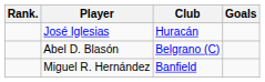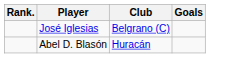 <table class= "wikitable">
 <tr>
 <th>Rank.</th>
 <th>Player</th>
 <th>Club</th>
 <th>Goals</th>
 </tr>
 <tr>
 <td></td>
 <td> <a href='#'>José Iglesias</a></td>
-<td><a href='#'>Huracán</a></td>
+<td><a href='#'>Belgrano (C)</a></td>
 <td></td>
 </tr>
 <tr>
 <td></td>
 <td> Abel D. Blasón</td>
-<td><a href='#'>Belgrano (C)</a></td>
-<td></td>
-</tr>
-<tr>
-<td></td>
-<td> Miguel R. Hernández</td>
-<td><a href='#'>Banfield</a></td>
+<td><a href='#'>Huracán</a></td>
 <td></td>
 </tr>
 </table>
